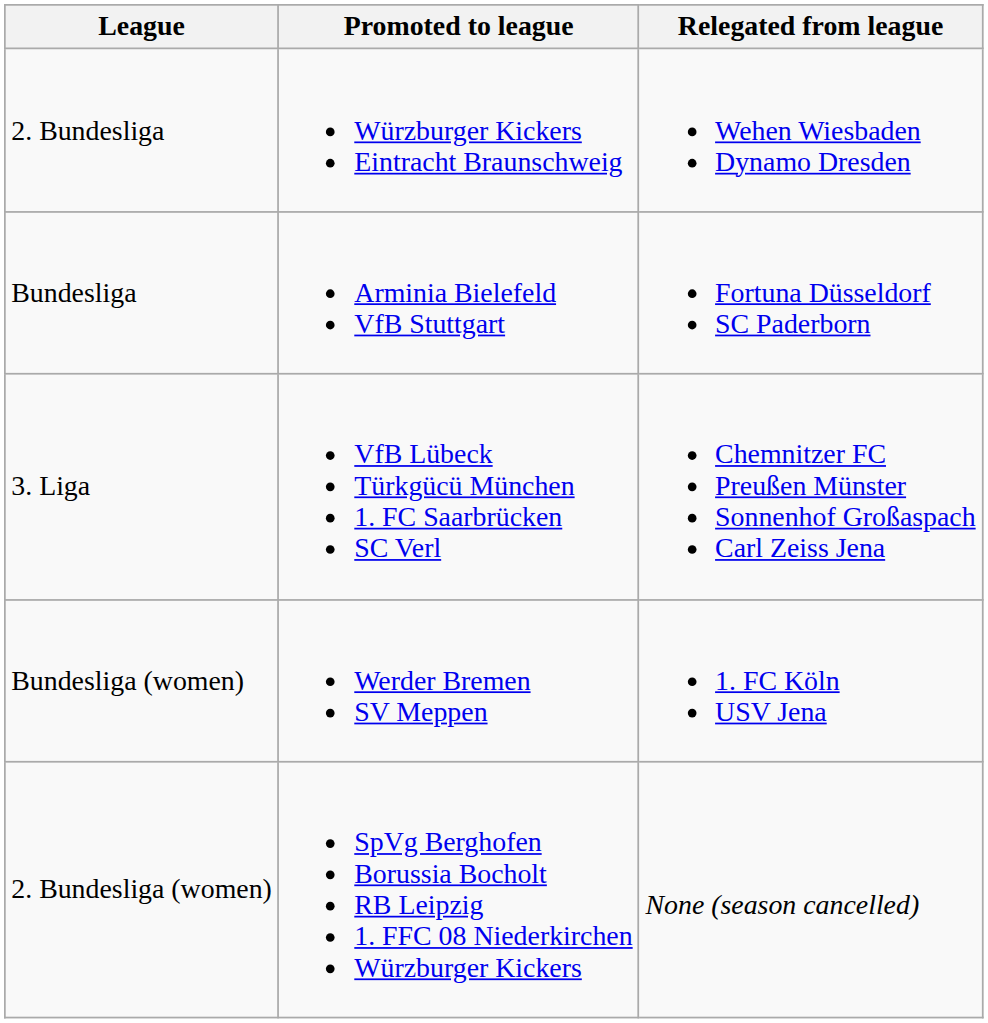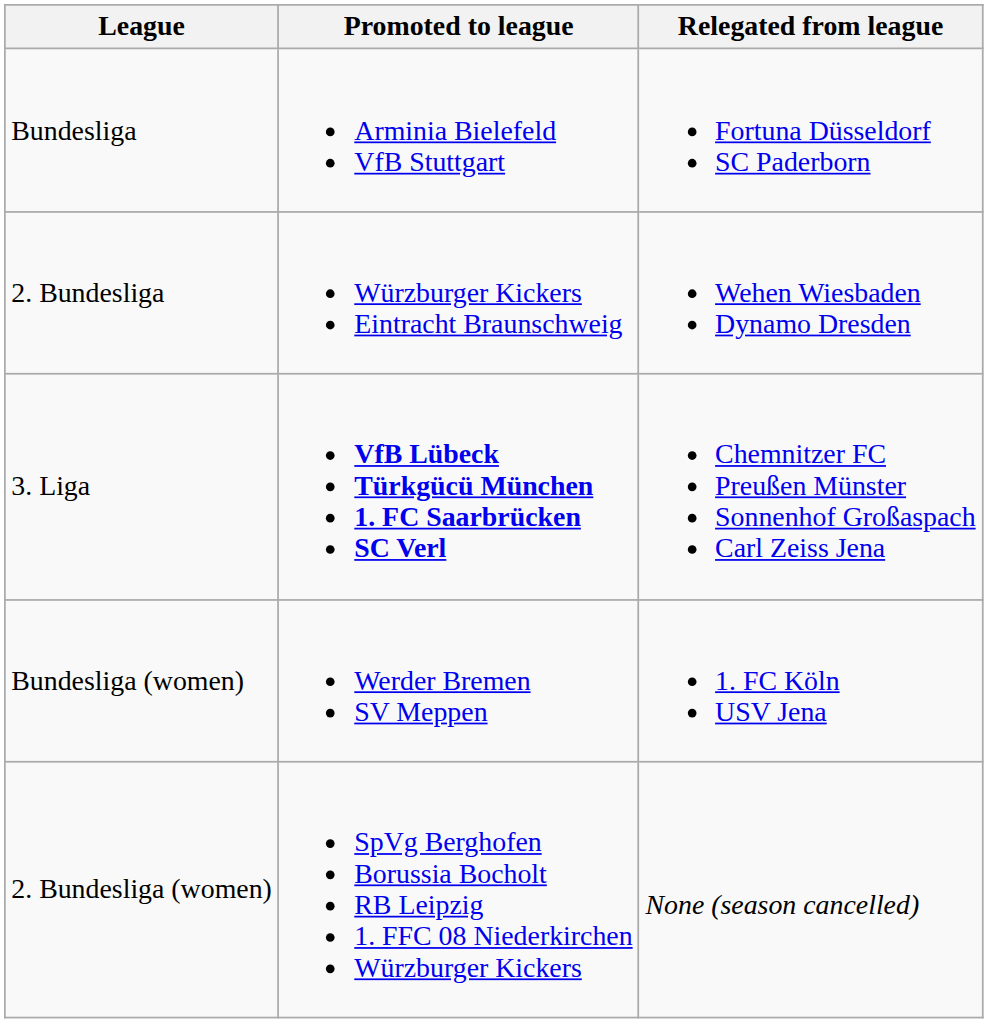 <table class="wikitable">
 <tr>
 <th>League</th>
 <th>Promoted to league</th>
 <th>Relegated from league</th>
 </tr>
 <tr>
+<td>Bundesliga</td>
+<td><br><ul><li><a href='#'>Arminia Bielefeld</a></li><li><a href='#'>VfB Stuttgart</a></li></ul></td>
+<td><br><ul><li><a href='#'>Fortuna Düsseldorf</a></li><li><a href='#'>SC Paderborn</a></li></ul></td>
+</tr>
+<tr>
 <td>2. Bundesliga</td>
 <td><br><ul><li><a href='#'>Würzburger Kickers</a></li><li><a href='#'>Eintracht Braunschweig</a></li></ul></td>
 <td><br><ul><li><a href='#'>Wehen Wiesbaden</a></li><li><a href='#'>Dynamo Dresden</a></li></ul></td>
 </tr>
 <tr>
-<td>Bundesliga</td>
-<td><br><ul><li><a href='#'>Arminia Bielefeld</a></li><li><a href='#'>VfB Stuttgart</a></li></ul></td>
-<td><br><ul><li><a href='#'>Fortuna Düsseldorf</a></li><li><a href='#'>SC Paderborn</a></li></ul></td>
-</tr>
-<tr>
 <td>3. Liga</td>
-<td><br><ul><li><a href='#'>VfB Lübeck</a></li><li><a href='#'>Türkgücü München</a></li><li><a href='#'>1. FC Saarbrücken</a></li><li><a href='#'>SC Verl</a></li></ul></td>
+<td><strong><br><ul><li><a href='#'>VfB Lübeck</a></li><li><a href='#'>Türkgücü München</a></li><li><a href='#'>1. FC Saarbrücken</a></li><li><a href='#'>SC Verl</a></li></ul></strong></td>
 <td><br><ul><li><a href='#'>Chemnitzer FC</a></li><li><a href='#'>Preußen Münster</a></li><li><a href='#'>Sonnenhof Großaspach</a></li><li><a href='#'>Carl Zeiss Jena</a></li></ul></td>
 </tr>
 <tr>
 <td>Bundesliga (women)</td>
 <td><br><ul><li><a href='#'>Werder Bremen</a></li><li><a href='#'>SV Meppen</a></li></ul></td>
 <td><br><ul><li><a href='#'>1. FC Köln</a></li><li><a href='#'>USV Jena</a></li></ul></td>
 </tr>
 <tr>
 <td>2. Bundesliga (women)</td>
 <td><br><ul><li><a href='#'>SpVg Berghofen</a></li><li><a href='#'>Borussia Bocholt</a></li><li><a href='#'>RB Leipzig</a></li><li><a href='#'>1. FFC 08 Niederkirchen</a></li><li><a href='#'>Würzburger Kickers</a></li></ul></td>
 <td><br><em>None (season cancelled)</em></td>
 </tr>
 </table>
